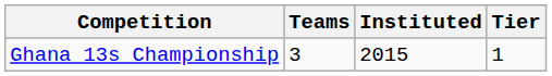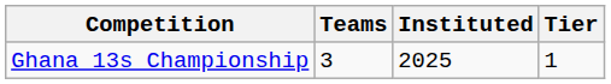 <table class="wikitable">
 <tr>
 <th>Competition</th>
 <th>Teams</th>
 <th>Instituted</th>
 <th>Tier</th>
 </tr>
 <tr>
 <td><a href='#'>Ghana 13s Championship</a></td>
 <td>3</td>
-<td>2015</td>
+<td>2025</td>
 <td>1</td>
 </tr>
 </table>
